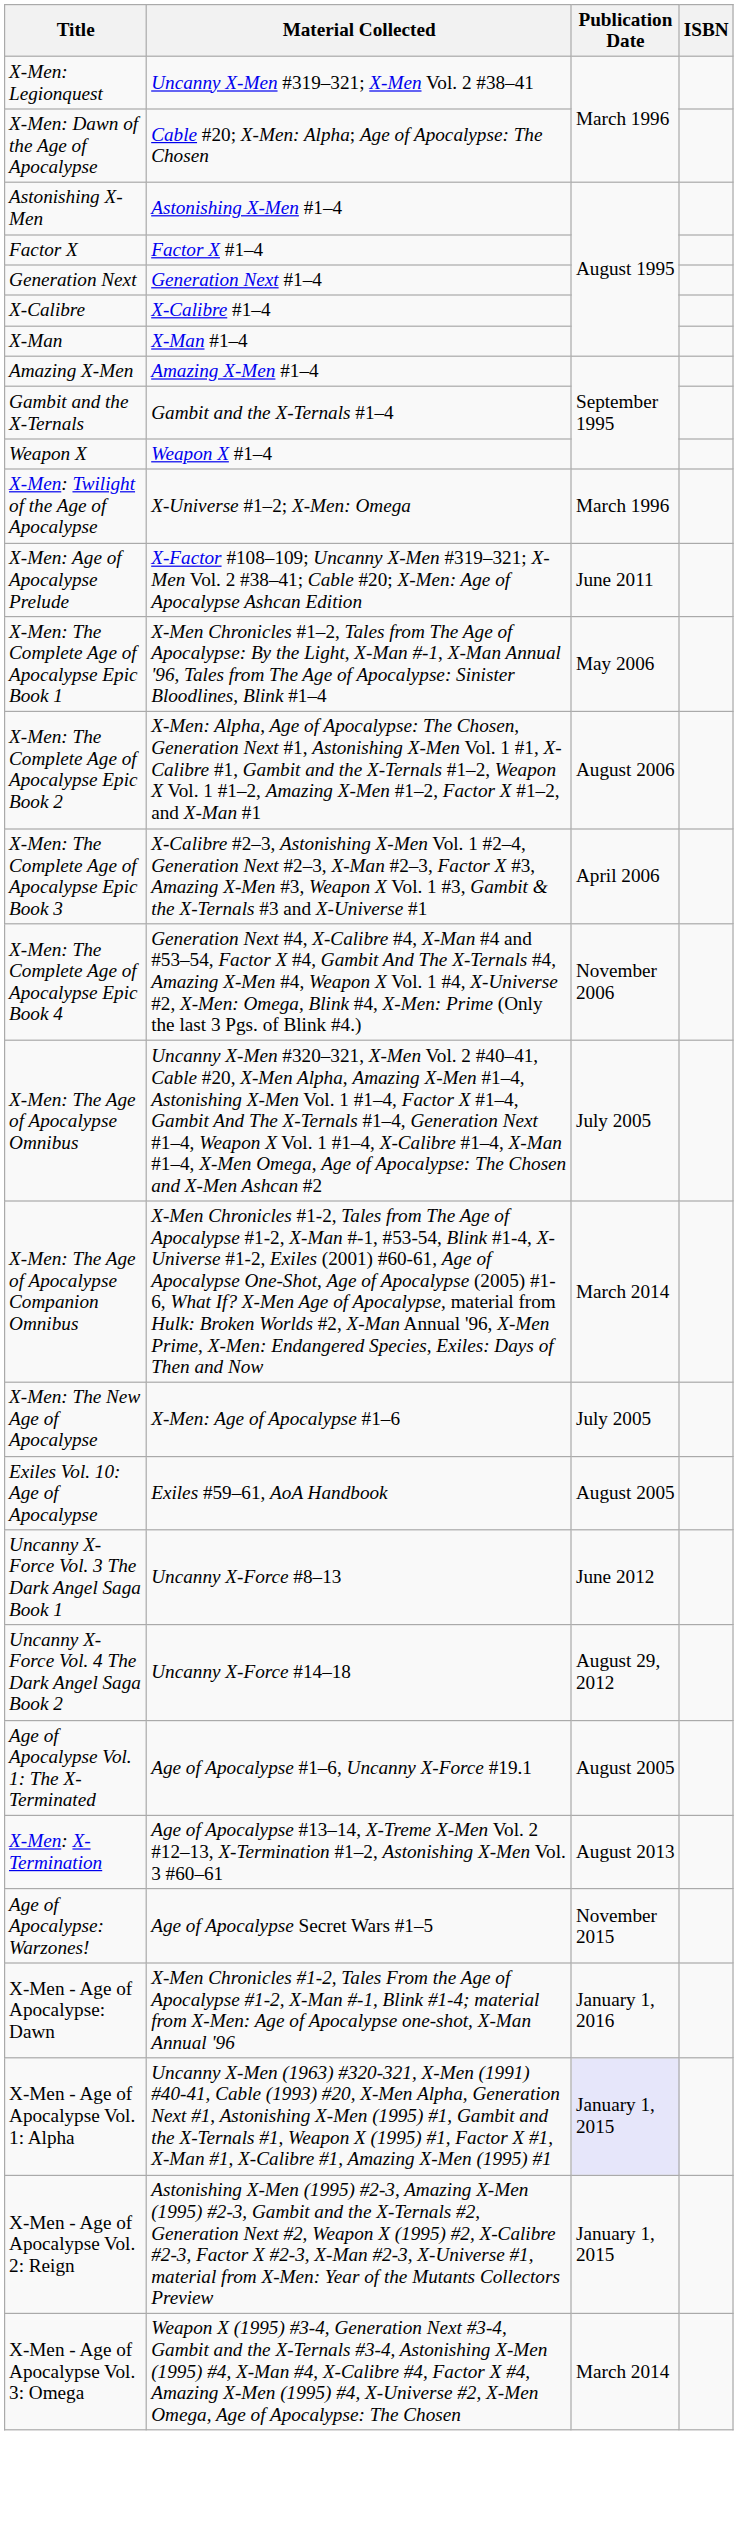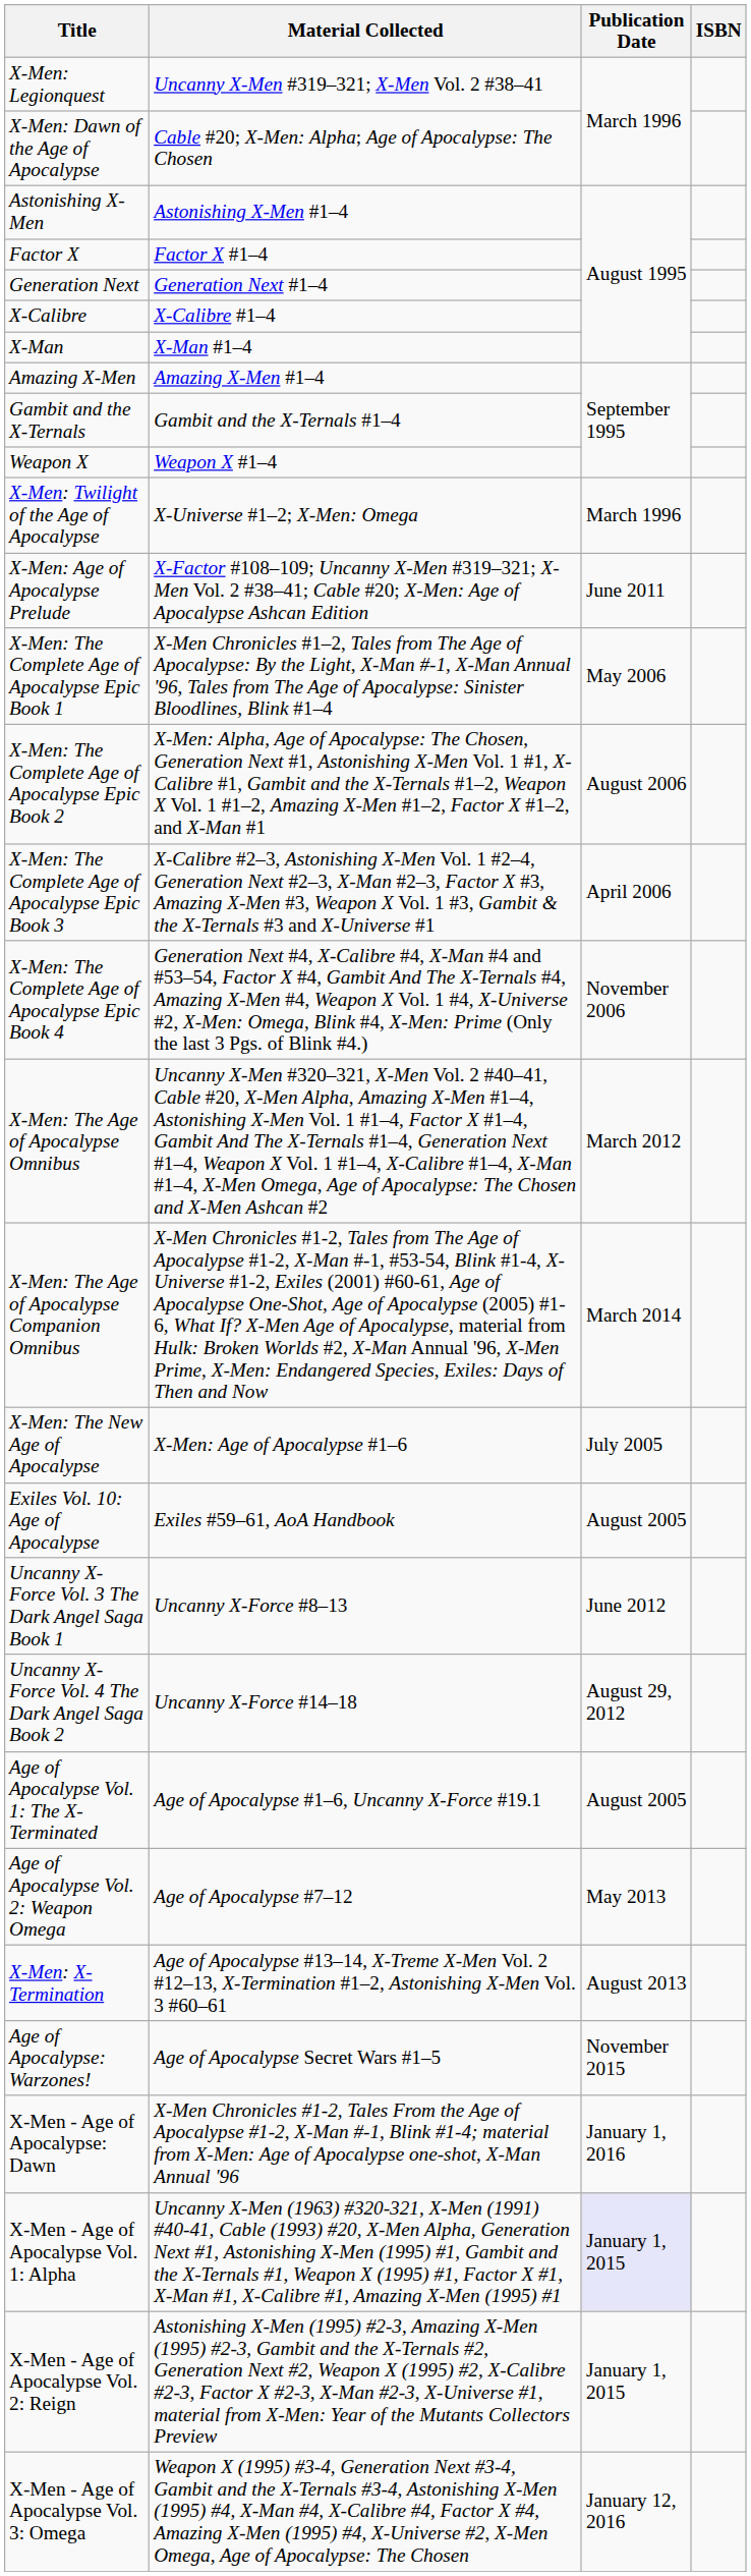 <table class="wikitable">
 <tr>
 <th>Title</th>
 <th>Material Collected</th>
 <th>Publication Date</th>
 <th>ISBN</th>
 </tr>
 <tr>
 <td><em>X-Men: Legionquest</em></td>
 <td><em><a href='#'>Uncanny X-Men</a></em> #319–321; <em><a href='#'>X-Men</a></em> Vol. 2 #38–41</td>
 <td rowspan="2">March 1996</td>
 <td></td>
 </tr>
 <tr>
 <td><em>X-Men: Dawn of the Age of Apocalypse</em></td>
 <td><em><a href='#'>Cable</a></em> #20; <em>X-Men: Alpha</em>; <em>Age of Apocalypse: The Chosen</em></td>
 <td></td>
 </tr>
 <tr>
 <td><em>Astonishing X-Men</em></td>
 <td><em><a href='#'>Astonishing X-Men</a></em> #1–4</td>
 <td rowspan="5">August 1995</td>
 <td></td>
 </tr>
 <tr>
 <td><em>Factor X</em></td>
 <td><em><a href='#'>Factor X</a></em> #1–4</td>
 <td></td>
 </tr>
 <tr>
 <td><em>Generation Next</em></td>
 <td><em><a href='#'>Generation Next</a></em> #1–4</td>
 <td></td>
 </tr>
 <tr>
 <td><em>X-Calibre</em></td>
 <td><em><a href='#'>X-Calibre</a></em> #1–4</td>
 <td></td>
 </tr>
 <tr>
 <td><em>X-Man</em></td>
 <td><em><a href='#'>X-Man</a></em> #1–4</td>
 <td></td>
 </tr>
 <tr>
 <td><em>Amazing X-Men</em></td>
 <td><em><a href='#'>Amazing X-Men</a></em> #1–4</td>
 <td rowspan="3">September 1995</td>
 <td></td>
 </tr>
 <tr>
 <td><em>Gambit and the X-Ternals</em></td>
 <td><em>Gambit and the X-Ternals</em> #1–4</td>
 <td></td>
 </tr>
 <tr>
 <td><em>Weapon X</em></td>
 <td><em><a href='#'>Weapon X</a></em> #1–4</td>
 <td></td>
 </tr>
 <tr>
 <td><em><a href='#'>X-Men</a>: <a href='#'>Twilight</a> of the Age of Apocalypse</em></td>
 <td><em>X-Universe</em> #1–2; <em>X-Men: Omega</em></td>
 <td>March 1996</td>
 <td></td>
 </tr>
 <tr>
 <td><em>X-Men: Age of Apocalypse Prelude</em></td>
 <td><em><a href='#'>X-Factor</a></em> #108–109; <em>Uncanny X-Men</em> #319–321; <em>X-Men</em> Vol. 2 #38–41; <em>Cable</em> #20; <em>X-Men: Age of Apocalypse Ashcan Edition</em></td>
 <td>June 2011</td>
 <td></td>
 </tr>
 <tr>
 <td><em>X-Men: The Complete Age of Apocalypse Epic Book 1</em></td>
 <td><em>X-Men Chronicles</em> #1–2, <em>Tales from The Age of Apocalypse: By the Light</em>, <em>X-Man #-1</em>, <em>X-Man Annual '96</em>, <em>Tales from The Age of Apocalypse: Sinister Bloodlines, Blink</em> #1–4</td>
 <td>May 2006</td>
 <td></td>
 </tr>
 <tr>
 <td><em>X-Men: The Complete Age of Apocalypse Epic Book 2</em></td>
 <td><em>X-Men: Alpha, Age of Apocalypse: The Chosen</em>, <em>Generation Next</em> #1, <em>Astonishing X-Men</em> Vol. 1 #1, <em>X-Calibre</em> #1, <em>Gambit and the X-Ternals</em> #1–2, <em>Weapon X</em> Vol. 1 #1–2, <em>Amazing X-Men</em> #1–2, <em>Factor X</em> #1–2, and <em>X-Man</em> #1</td>
 <td>August 2006</td>
 <td></td>
 </tr>
 <tr>
 <td><em>X-Men: The Complete Age of Apocalypse Epic Book 3</em></td>
 <td><em>X-Calibre</em> #2–3, <em>Astonishing X-Men</em> Vol. 1  #2–4, <em>Generation Next</em> #2–3, <em>X-Man</em> #2–3, <em>Factor X</em> #3, <em>Amazing X-Men</em> #3, <em>Weapon X</em> Vol. 1 #3, <em>Gambit & the X-Ternals</em> #3 and <em>X-Universe</em> #1</td>
 <td>April 2006</td>
 <td></td>
 </tr>
 <tr>
 <td><em>X-Men: The Complete Age of Apocalypse Epic Book 4</em></td>
 <td><em>Generation Next</em> #4, <em>X-Calibre</em> #4, <em>X-Man</em> #4 and #53–54, <em>Factor X</em> #4, <em>Gambit And The X-Ternals</em> #4, <em>Amazing X-Men</em> #4, <em>Weapon X</em> Vol. 1 #4, <em>X-Universe</em> #2, <em>X-Men: Omega</em>, <em>Blink</em> #4, <em>X-Men: Prime</em> (Only the last 3 Pgs. of Blink #4.)</td>
 <td>November 2006</td>
 <td></td>
 </tr>
 <tr>
 <td><em>X-Men: The Age of Apocalypse Omnibus</em></td>
 <td><em>Uncanny X-Men</em> #320–321, <em>X-Men</em> Vol. 2 #40–41, <em>Cable</em> #20, <em>X-Men Alpha</em>, <em>Amazing X-Men</em> #1–4, <em>Astonishing X-Men</em> Vol. 1 #1–4, <em>Factor X</em> #1–4, <em>Gambit And The X-Ternals</em> #1–4, <em>Generation Next</em> #1–4, <em>Weapon X</em> Vol. 1 #1–4, <em>X-Calibre</em> #1–4, <em>X-Man</em> #1–4, <em>X-Men Omega</em>, <em>Age of Apocalypse: The Chosen and X-Men Ashcan</em> #2</td>
-<td>July 2005</td>
+<td>March 2012</td>
 <td></td>
 </tr>
 <tr>
 <td><em>X-Men: The Age of Apocalypse Companion Omnibus</em></td>
 <td><em>X-Men Chronicles</em> #1-2, <em>Tales from The Age of Apocalypse</em> #1-2, <em>X-Man</em> #-1, #53-54, <em>Blink</em> #1-4, <em>X-Universe</em> #1-2, <em>Exiles</em> (2001) #60-61, <em>Age of Apocalypse One-Shot</em>, <em>Age of Apocalypse</em> (2005) #1-6, <em>What If? X-Men Age of Apocalypse</em>, material from <em>Hulk: Broken Worlds</em> #2, <em>X-Man</em> Annual '96, <em>X-Men Prime</em>, <em>X-Men: Endangered Species</em>, <em>Exiles: Days of Then and Now</em></td>
 <td>March 2014</td>
 <td></td>
 </tr>
 <tr>
 <td><em>X-Men: The New Age of Apocalypse</em></td>
 <td><em>X-Men: Age of Apocalypse</em> #1–6</td>
 <td>July 2005</td>
 <td></td>
 </tr>
 <tr>
 <td><em>Exiles Vol. 10: Age of Apocalypse</em></td>
 <td><em>Exiles</em> #59–61, <em>AoA Handbook</em></td>
 <td>August 2005</td>
 <td></td>
 </tr>
 <tr>
 <td><em>Uncanny X-Force Vol. 3 The Dark Angel Saga Book 1</em></td>
 <td><em>Uncanny X-Force</em> #8–13</td>
 <td>June 2012</td>
 <td></td>
 </tr>
 <tr>
 <td><em>Uncanny X-Force Vol. 4 The Dark Angel Saga Book 2</em></td>
 <td><em>Uncanny X-Force</em> #14–18</td>
 <td>August 29, 2012</td>
 <td></td>
 </tr>
 <tr>
 <td><em>Age of Apocalypse Vol. 1: The X-Terminated</em></td>
 <td><em>Age of Apocalypse</em> #1–6, <em>Uncanny X-Force</em> #19.1</td>
 <td>August 2005</td>
 <td></td>
 </tr>
 <tr>
+<td><em>Age of Apocalypse Vol. 2: Weapon Omega</em></td>
+<td><em>Age of Apocalypse</em> #7–12</td>
+<td>May 2013</td>
+<td></td>
+</tr>
+<tr>
 <td><em><a href='#'>X-Men</a>: <a href='#'>X-Termination</a></em></td>
 <td><em>Age of Apocalypse</em> #13–14, <em>X-Treme X-Men</em> Vol. 2 #12–13, <em>X-Termination</em> #1–2, <em>Astonishing X-Men</em> Vol. 3 #60–61</td>
 <td>August 2013</td>
 <td></td>
 </tr>
 <tr>
 <td><em>Age of Apocalypse: Warzones!</em></td>
 <td><em>Age of Apocalypse</em> Secret Wars #1–5</td>
 <td>November 2015</td>
 <td></td>
 </tr>
 <tr>
 <td>X-Men - Age of Apocalypse: Dawn</td>
 <td><em>X-Men Chronicles #1-2, Tales From the Age of Apocalypse #1-2, X-Man #-1, Blink #1-4; material from X-Men: Age of Apocalypse one-shot, X-Man Annual '96</em></td>
 <td>January 1, 2016</td>
 <td></td>
 </tr>
 <tr>
 <td>X-Men - Age of Apocalypse Vol. 1: Alpha</td>
 <td><em>Uncanny X-Men (1963) #320-321, X-Men (1991) #40-41, Cable (1993) #20, X-Men Alpha, Generation Next #1, Astonishing X-Men (1995) #1, Gambit and the X-Ternals #1, Weapon X (1995) #1, Factor X #1, X-Man #1, X-Calibre #1, Amazing X-Men (1995) #1</em></td>
 <td style="background: lavender;">January 1, 2015</td>
 <td></td>
 </tr>
 <tr>
 <td>X-Men - Age of Apocalypse Vol. 2: Reign</td>
 <td><em>Astonishing X-Men (1995) #2-3, Amazing X-Men (1995) #2-3, Gambit and the X-Ternals #2, Generation Next #2, Weapon X (1995) #2, X-Calibre #2-3, Factor X #2-3, X-Man #2-3, X-Universe #1, material from X-Men: Year of the Mutants Collectors Preview</em></td>
 <td>January 1, 2015</td>
 <td></td>
 </tr>
 <tr>
 <td>X-Men - Age of Apocalypse Vol. 3: Omega</td>
 <td><em>Weapon X (1995) #3-4, Generation Next #3-4, Gambit and the X-Ternals #3-4, Astonishing X-Men (1995) #4, X-Man #4, X-Calibre #4, Factor X #4, Amazing X-Men (1995) #4, X-Universe #2, X-Men Omega, Age of Apocalypse: The Chosen</em></td>
-<td>March 2014</td>
+<td>January 12, 2016</td>
 <td></td>
 </tr>
 </table>
